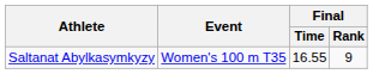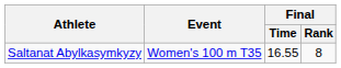 <table class=wikitable style="font-size:90%">
 <tr>
 <th rowspan="2">Athlete</th>
 <th rowspan="2">Event</th>
 <th colspan="2">Final</th>
 </tr>
 <tr style="font-size:95%">
 <th>Time</th>
 <th>Rank</th>
 </tr>
 <tr align=center>
 <td align=left><a href='#'>Saltanat Abylkasymkyzy</a></td>
 <td align=left><a href='#'>Women's 100 m T35</a></td>
 <td>16.55</td>
-<td>9</td>
+<td>8</td>
 </tr>
 </table>
